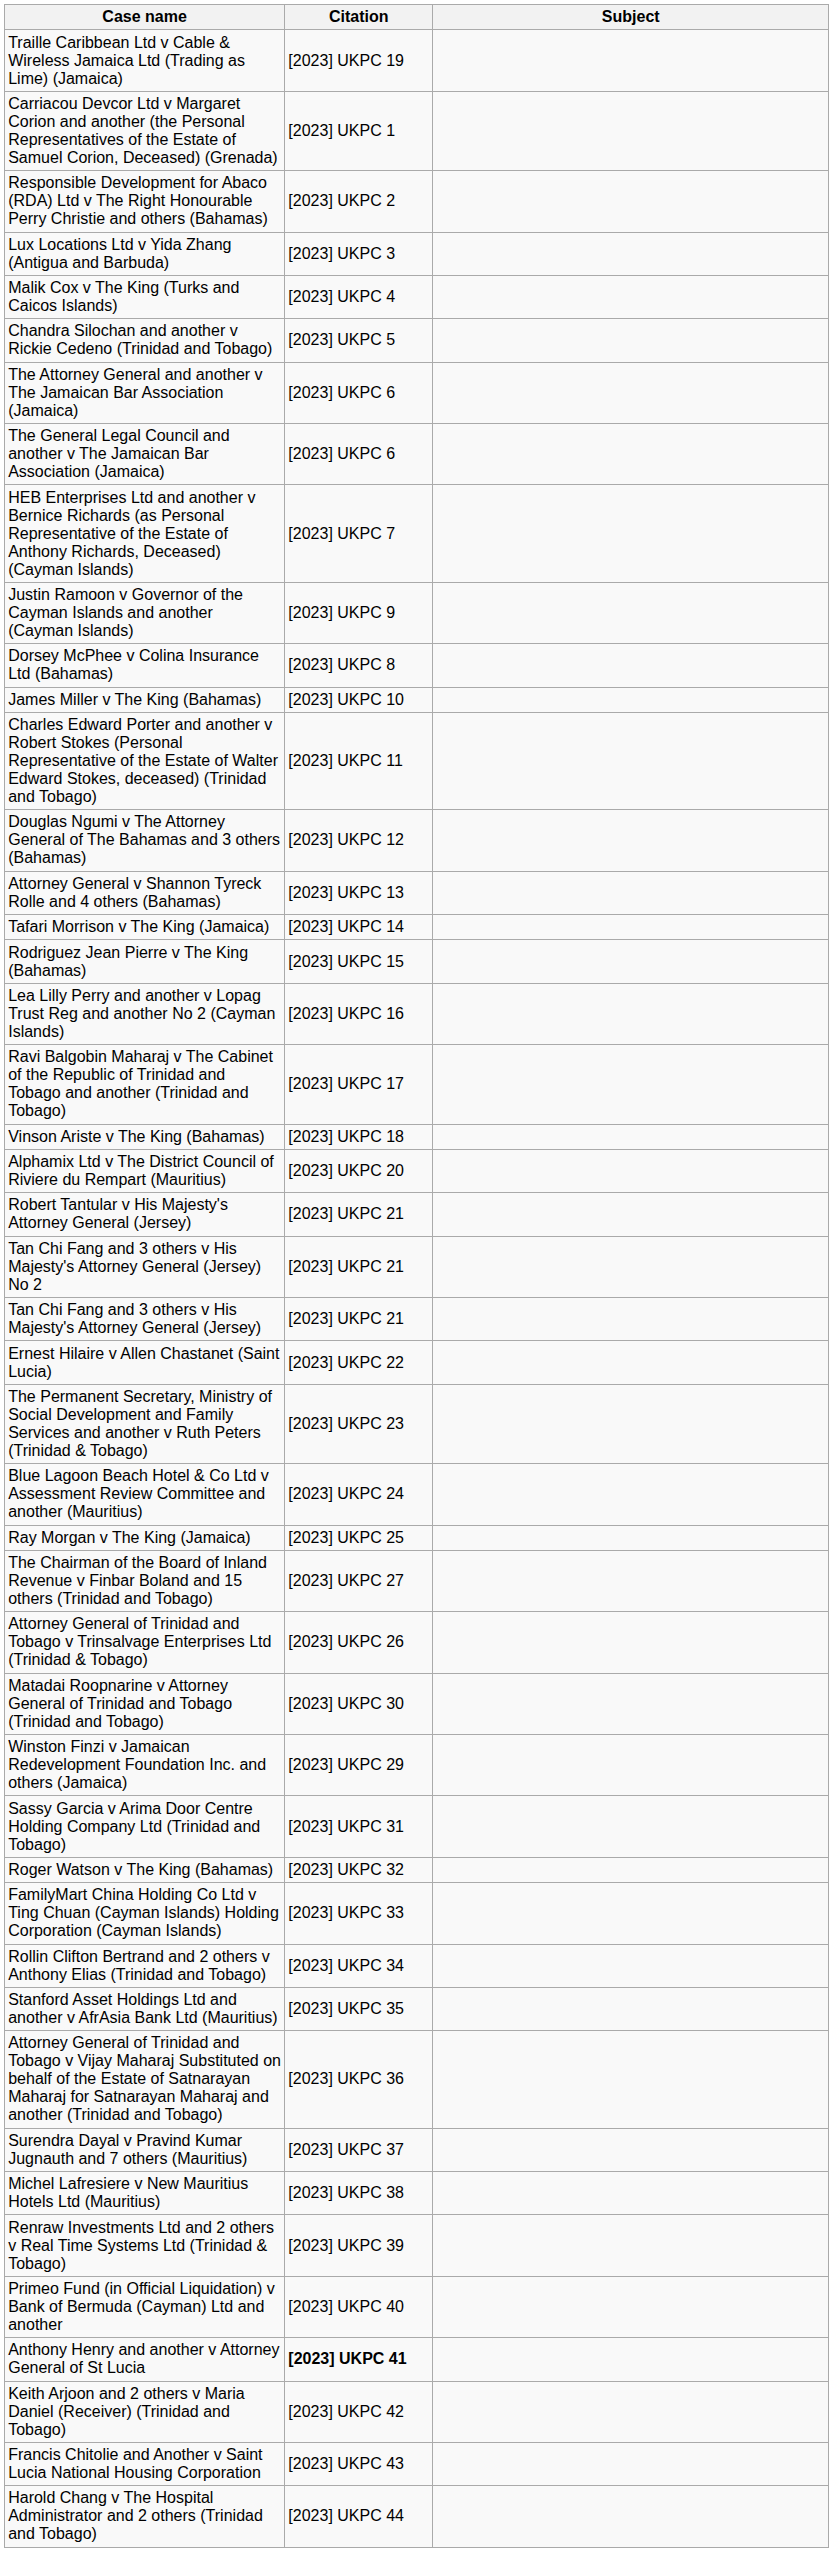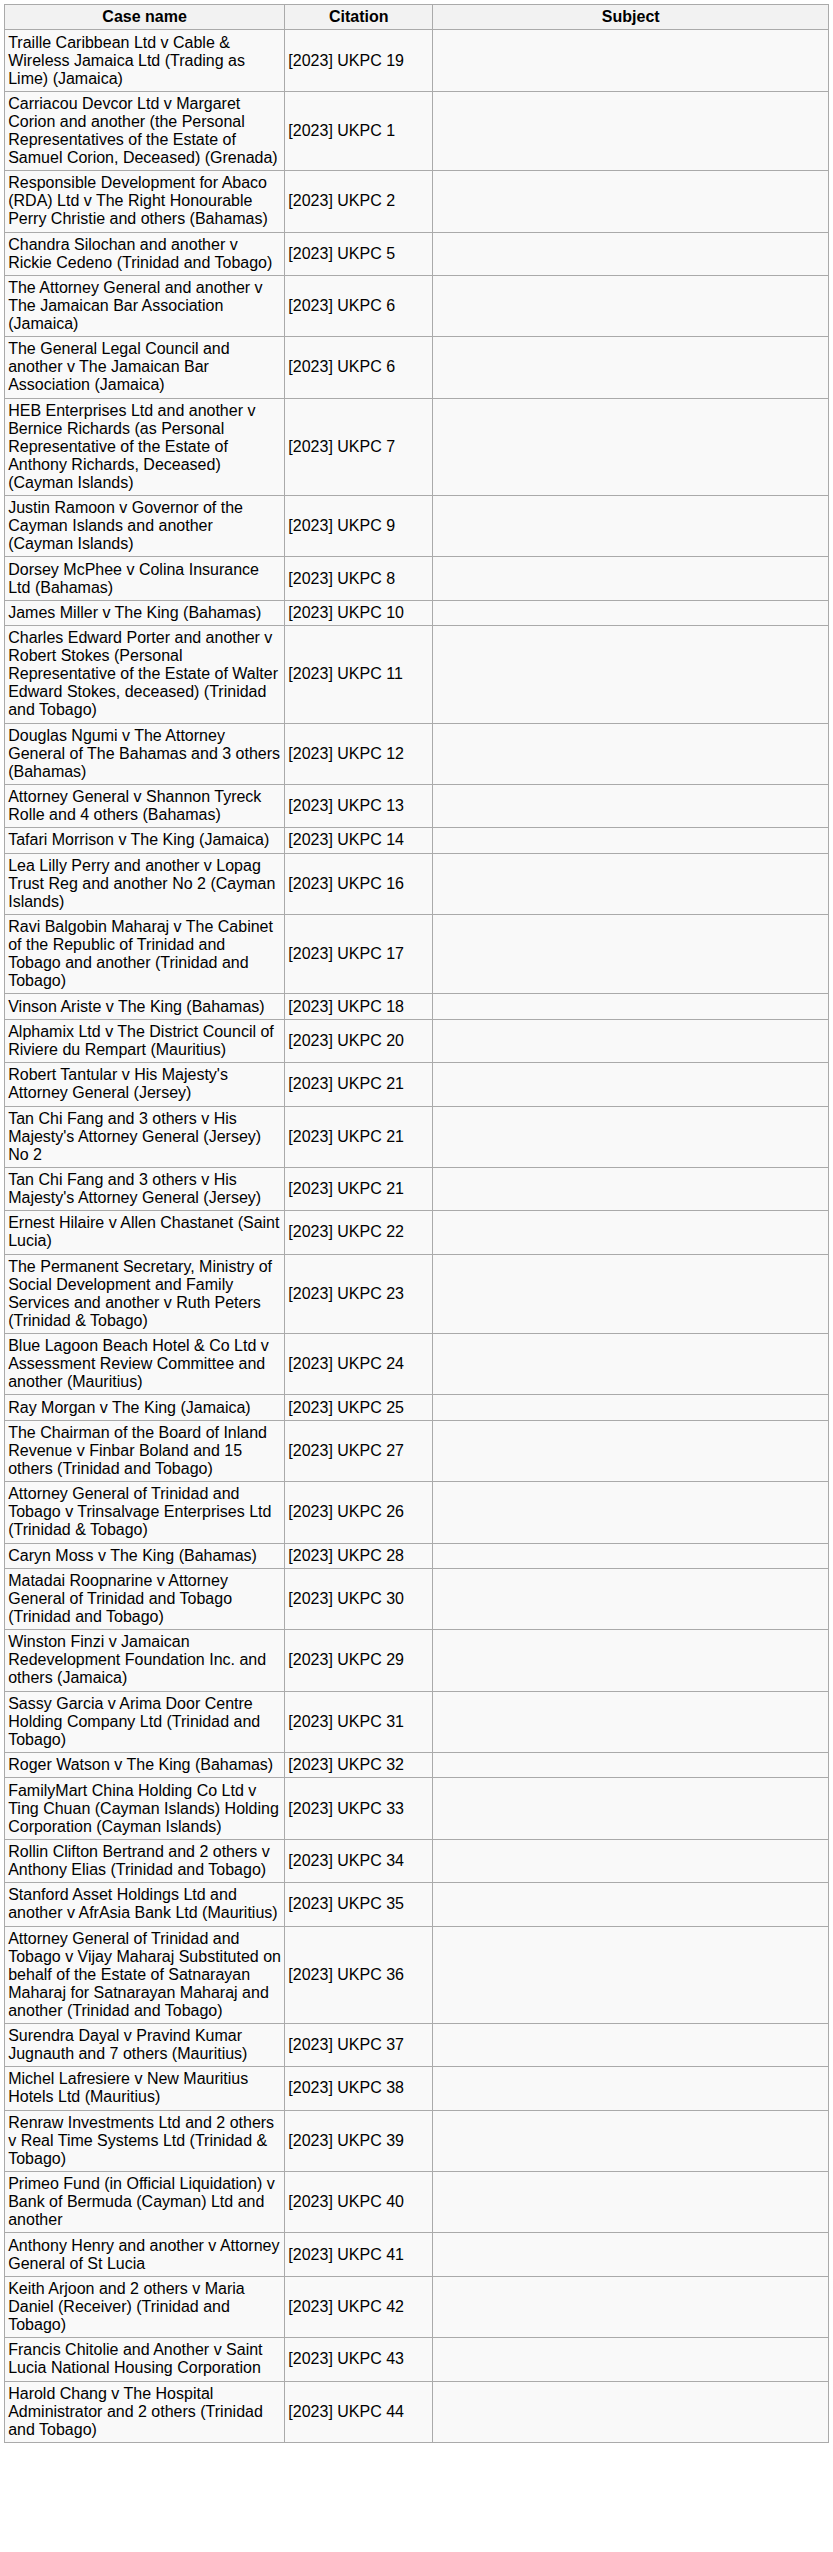 <table class="wikitable" width=825>
 <tr bgcolor="#CCCCCC">
 <th width=34%>Case name</th>
 <th width=18%>Citation</th>
 <th font=small>Subject</th>
 </tr>
 <tr>
 <td>Traille Caribbean Ltd v Cable & Wireless Jamaica Ltd (Trading as Lime) (Jamaica)</td>
 <td>[2023] UKPC 19</td>
 <td></td>
 </tr>
 <tr>
 <td>Carriacou Devcor Ltd v Margaret Corion and another (the Personal Representatives of the Estate of Samuel Corion, Deceased) (Grenada)</td>
 <td>[2023] UKPC 1</td>
 <td></td>
 </tr>
 <tr>
 <td>Responsible Development for Abaco (RDA) Ltd v The Right Honourable Perry Christie and others (Bahamas)</td>
 <td>[2023] UKPC 2</td>
-<td></td>
-</tr>
-<tr>
-<td>Lux Locations Ltd v Yida Zhang (Antigua and Barbuda)</td>
-<td>[2023] UKPC 3</td>
-<td></td>
-</tr>
-<tr>
-<td>Malik Cox v The King (Turks and Caicos Islands)</td>
-<td>[2023] UKPC 4</td>
 <td></td>
 </tr>
 <tr>
 <td>Chandra Silochan and another v Rickie Cedeno (Trinidad and Tobago)</td>
 <td>[2023] UKPC 5</td>
 <td></td>
 </tr>
 <tr>
 <td>The Attorney General and another v The Jamaican Bar Association (Jamaica)</td>
 <td>[2023] UKPC 6</td>
 <td></td>
 </tr>
 <tr>
 <td>The General Legal Council and another v The Jamaican Bar Association (Jamaica)</td>
 <td>[2023] UKPC 6</td>
 <td></td>
 </tr>
 <tr>
 <td>HEB Enterprises Ltd and another v Bernice Richards (as Personal Representative of the Estate of Anthony Richards, Deceased) (Cayman Islands)</td>
 <td>[2023] UKPC 7</td>
 <td></td>
 </tr>
 <tr>
 <td>Justin Ramoon v Governor of the Cayman Islands and another (Cayman Islands)</td>
 <td>[2023] UKPC 9</td>
 <td></td>
 </tr>
 <tr>
 <td>Dorsey McPhee v Colina Insurance Ltd (Bahamas)</td>
 <td>[2023] UKPC 8</td>
 <td></td>
 </tr>
 <tr>
 <td>James Miller v The King (Bahamas)</td>
 <td>[2023] UKPC 10</td>
 <td></td>
 </tr>
 <tr>
 <td>Charles Edward Porter and another v Robert Stokes (Personal Representative of the Estate of Walter Edward Stokes, deceased) (Trinidad and Tobago)</td>
 <td>[2023] UKPC 11</td>
 <td></td>
 </tr>
 <tr>
 <td>Douglas Ngumi v The Attorney General of The Bahamas and 3 others (Bahamas)</td>
 <td>[2023] UKPC 12</td>
 <td></td>
 </tr>
 <tr>
 <td>Attorney General v Shannon Tyreck Rolle and 4 others (Bahamas)</td>
 <td>[2023] UKPC 13</td>
 <td></td>
 </tr>
 <tr>
 <td>Tafari Morrison v The King (Jamaica)</td>
 <td>[2023] UKPC 14</td>
-<td></td>
-</tr>
-<tr>
-<td>Rodriguez Jean Pierre v The King (Bahamas)</td>
-<td>[2023] UKPC 15</td>
 <td></td>
 </tr>
 <tr>
 <td>Lea Lilly Perry and another v Lopag Trust Reg and another No 2 (Cayman Islands)</td>
 <td>[2023] UKPC 16</td>
 <td></td>
 </tr>
 <tr>
 <td>Ravi Balgobin Maharaj v The Cabinet of the Republic of Trinidad and Tobago and another (Trinidad and Tobago)</td>
 <td>[2023] UKPC 17</td>
 <td></td>
 </tr>
 <tr>
 <td>Vinson Ariste v The King (Bahamas)</td>
 <td>[2023] UKPC 18</td>
 <td></td>
 </tr>
 <tr>
 <td>Alphamix Ltd v The District Council of Riviere du Rempart (Mauritius)</td>
 <td>[2023] UKPC 20</td>
 <td></td>
 </tr>
 <tr>
 <td>Robert Tantular v His Majesty's Attorney General (Jersey)</td>
 <td>[2023] UKPC 21</td>
 <td></td>
 </tr>
 <tr>
 <td>Tan Chi Fang and 3 others v His Majesty's Attorney General (Jersey) No 2</td>
 <td>[2023] UKPC 21</td>
 <td></td>
 </tr>
 <tr>
 <td>Tan Chi Fang and 3 others v His Majesty's Attorney General (Jersey)</td>
 <td>[2023] UKPC 21</td>
 <td></td>
 </tr>
 <tr>
 <td>Ernest Hilaire v Allen Chastanet (Saint Lucia)</td>
 <td>[2023] UKPC 22</td>
 <td></td>
 </tr>
 <tr>
 <td>The Permanent Secretary, Ministry of Social Development and Family Services and another v Ruth Peters (Trinidad & Tobago)</td>
 <td>[2023] UKPC 23</td>
 <td></td>
 </tr>
 <tr>
 <td>Blue Lagoon Beach Hotel & Co Ltd v Assessment Review Committee and another (Mauritius)</td>
 <td>[2023] UKPC 24</td>
 <td></td>
 </tr>
 <tr>
 <td>Ray Morgan v The King (Jamaica)</td>
 <td>[2023] UKPC 25</td>
 <td></td>
 </tr>
 <tr>
 <td>The Chairman of the Board of Inland Revenue v Finbar Boland and 15 others (Trinidad and Tobago)</td>
 <td>[2023] UKPC 27</td>
 <td></td>
 </tr>
 <tr>
 <td>Attorney General of Trinidad and Tobago v Trinsalvage Enterprises Ltd (Trinidad & Tobago)</td>
 <td>[2023] UKPC 26</td>
 <td></td>
 </tr>
 <tr>
+<td>Caryn Moss v The King (Bahamas)</td>
+<td>[2023] UKPC 28</td>
+<td></td>
+</tr>
+<tr>
 <td>Matadai Roopnarine v Attorney General of Trinidad and Tobago (Trinidad and Tobago)</td>
 <td>[2023] UKPC 30</td>
 <td></td>
 </tr>
 <tr>
 <td>Winston Finzi v Jamaican Redevelopment Foundation Inc. and others (Jamaica)</td>
 <td>[2023] UKPC 29</td>
 <td></td>
 </tr>
 <tr>
 <td>Sassy Garcia v Arima Door Centre Holding Company Ltd (Trinidad and Tobago)</td>
 <td>[2023] UKPC 31</td>
 <td></td>
 </tr>
 <tr>
 <td>Roger Watson v The King (Bahamas)</td>
 <td>[2023] UKPC 32</td>
 <td></td>
 </tr>
 <tr>
 <td>FamilyMart China Holding Co Ltd v Ting Chuan (Cayman Islands) Holding Corporation (Cayman Islands)</td>
 <td>[2023] UKPC 33</td>
 <td></td>
 </tr>
 <tr>
 <td>Rollin Clifton Bertrand and 2 others v Anthony Elias (Trinidad and Tobago)</td>
 <td>[2023] UKPC 34</td>
 <td></td>
 </tr>
 <tr>
 <td>Stanford Asset Holdings Ltd and another v AfrAsia Bank Ltd (Mauritius)</td>
 <td>[2023] UKPC 35</td>
 <td></td>
 </tr>
 <tr>
 <td>Attorney General of Trinidad and Tobago v Vijay Maharaj Substituted on behalf of the Estate of Satnarayan Maharaj for Satnarayan Maharaj and another (Trinidad and Tobago)</td>
 <td>[2023] UKPC 36</td>
 <td></td>
 </tr>
 <tr>
 <td>Surendra Dayal v Pravind Kumar Jugnauth and 7 others (Mauritius)</td>
 <td>[2023] UKPC 37</td>
 <td></td>
 </tr>
 <tr>
 <td>Michel Lafresiere v New Mauritius Hotels Ltd (Mauritius)</td>
 <td>[2023] UKPC 38</td>
 <td></td>
 </tr>
 <tr>
 <td>Renraw Investments Ltd and 2 others v Real Time Systems Ltd (Trinidad & Tobago)</td>
 <td>[2023] UKPC 39</td>
 <td></td>
 </tr>
 <tr>
 <td>Primeo Fund (in Official Liquidation) v Bank of Bermuda (Cayman) Ltd and another</td>
 <td>[2023] UKPC 40</td>
 <td></td>
 </tr>
 <tr>
 <td>Anthony Henry and another v Attorney General of St Lucia</td>
-<td><strong>[2023] UKPC 41</strong></td>
+<td>[2023] UKPC 41</td>
 <td></td>
 </tr>
 <tr>
 <td>Keith Arjoon and 2 others v Maria Daniel (Receiver) (Trinidad and Tobago)</td>
 <td>[2023] UKPC 42</td>
 <td></td>
 </tr>
 <tr>
 <td>Francis Chitolie and Another v Saint Lucia National Housing Corporation</td>
 <td>[2023] UKPC 43</td>
 <td></td>
 </tr>
 <tr>
 <td>Harold Chang v The Hospital Administrator and 2 others (Trinidad and Tobago)</td>
 <td>[2023] UKPC 44</td>
 <td></td>
 </tr>
 <tr>
 </tr>
 </table>
